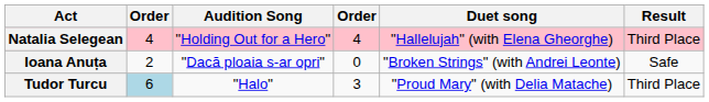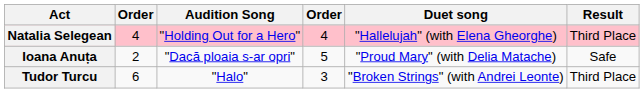 <table class="wikitable plainrowheaders" style="text-align:center;">
 <tr>
 <th scope="col">Act</th>
 <th scope="col">Order</th>
 <th scope="col">Audition Song</th>
 <th scope="col">Order</th>
 <th scope="col">Duet song</th>
 <th scope="col">Result</th>
 </tr>
 <tr style="background:pink;">
 <th scope="row">Natalia Selegean</th>
 <td>4</td>
 <td>"<a href='#'>Holding Out for a Hero</a>"</td>
 <td>4</td>
 <td>"<a href='#'>Hallelujah</a>" (with <a href='#'>Elena Gheorghe</a>)</td>
 <td>Third Place</td>
 </tr>
 <tr>
 <th scope="row">Ioana Anuța</th>
 <td>2</td>
 <td>"<a href='#'>Dacă ploaia s-ar opri</a>"</td>
-<td>0</td>
-<td>"<a href='#'>Broken Strings</a>" (with <a href='#'>Andrei Leonte</a>)</td>
+<td>5</td>
+<td>"<a href='#'>Proud Mary</a>" (with <a href='#'>Delia Matache</a>)</td>
 <td>Safe</td>
 </tr>
 <tr>
 <th scope="row">Tudor Turcu</th>
-<td style="background: lightblue;">6</td>
+<td>6</td>
 <td>"<a href='#'>Halo</a>"</td>
 <td>3</td>
-<td>"<a href='#'>Proud Mary</a>" (with <a href='#'>Delia Matache</a>)</td>
+<td>"<a href='#'>Broken Strings</a>" (with <a href='#'>Andrei Leonte</a>)</td>
 <td>Third Place</td>
 </tr>
 </table>
